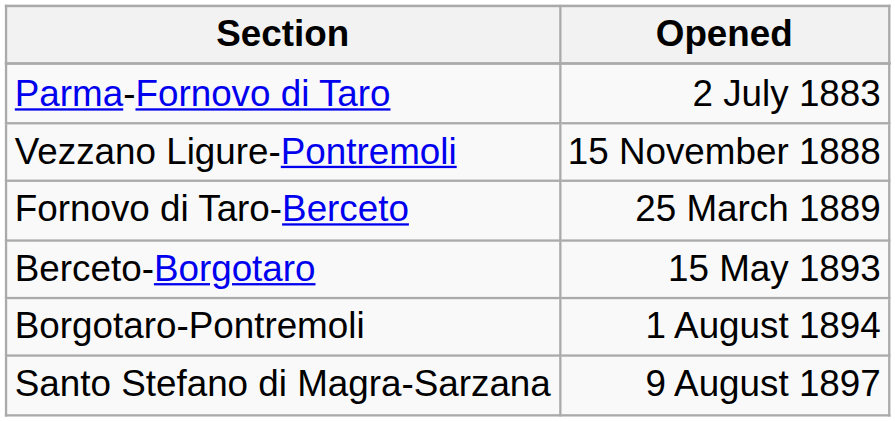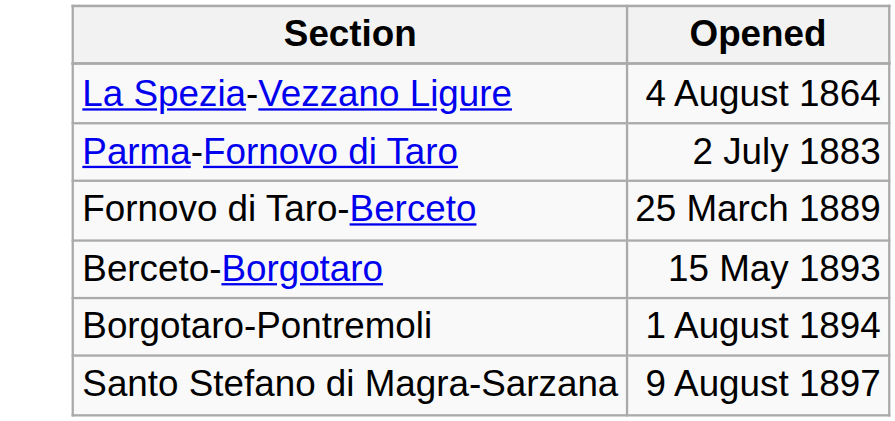 <table class="wikitable" style="float:right">
 <tr>
 </tr>
 <tr style="background:#efefef;">
 <th>Section</th>
 <th>Opened</th>
 </tr>
 <tr>
 </tr>
 <tr>
+<td align="left"><a href='#'>La Spezia</a>-<a href='#'>Vezzano Ligure</a></td>
+<td align="right">4 August 1864</td>
+</tr>
+<tr>
 <td align="left"><a href='#'>Parma</a>-<a href='#'>Fornovo di Taro</a></td>
 <td align="right">2 July 1883</td>
-</tr>
-<tr>
-<td align="left">Vezzano Ligure-<a href='#'>Pontremoli</a></td>
-<td align="right">15 November 1888</td>
 </tr>
 <tr>
 <td align="left">Fornovo di Taro-<a href='#'>Berceto</a></td>
 <td align="right">25 March 1889</td>
 </tr>
 <tr>
 <td align="left">Berceto-<a href='#'>Borgotaro</a></td>
 <td align="right">15 May 1893</td>
 </tr>
 <tr>
 <td align="left">Borgotaro-Pontremoli</td>
 <td align="right">1 August 1894</td>
 </tr>
 <tr>
 <td align="left">Santo Stefano di Magra-Sarzana</td>
 <td align="right">9 August 1897</td>
 </tr>
 </table>
